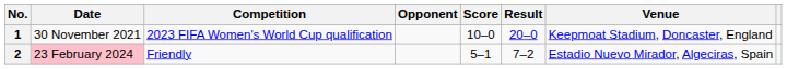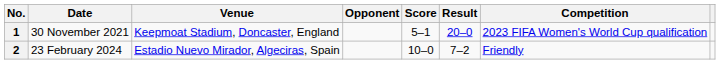 <table class="wikitable sortable">
 <tr>
 <th scope="col">No.</th>
 <th scope="col">Date</th>
-<th scope="col">Competition</th>
+<th scope="col">Venue</th>
 <th scope="col">Opponent</th>
 <th scope="col">Score</th>
 <th scope="col">Result</th>
-<th scope="col">Venue</th>
+<th scope="col">Competition</th>
 <th scope="col" class="unsortable"></th>
 </tr>
 <tr>
 <th scope=row style="text-align: center">1</th>
 <td>30 November 2021</td>
+<td><a href='#'>Keepmoat Stadium</a>, <a href='#'>Doncaster</a>, England</td>
+<td></td>
+<td align=center>5–1</td>
+<td align=center><a href='#'>20–0</a></td>
 <td><a href='#'>2023 FIFA Women's World Cup qualification</a></td>
-<td></td>
-<td align=center>10–0</td>
-<td align=center><a href='#'>20–0</a></td>
-<td><a href='#'>Keepmoat Stadium</a>, <a href='#'>Doncaster</a>, England</td>
 <td></td>
 </tr>
 <tr>
 <th scope=row style="text-align: center">2</th>
-<td style="background: pink;">23 February 2024</td>
+<td>23 February 2024</td>
+<td><a href='#'>Estadio Nuevo Mirador</a>, <a href='#'>Algeciras</a>, Spain</td>
+<td></td>
+<td align=center>10–0</td>
+<td align=center>7–2</td>
 <td><a href='#'>Friendly</a></td>
-<td></td>
-<td align=center>5–1</td>
-<td align=center>7–2</td>
-<td><a href='#'>Estadio Nuevo Mirador</a>, <a href='#'>Algeciras</a>, Spain</td>
 <td></td>
 </tr>
 </table>
